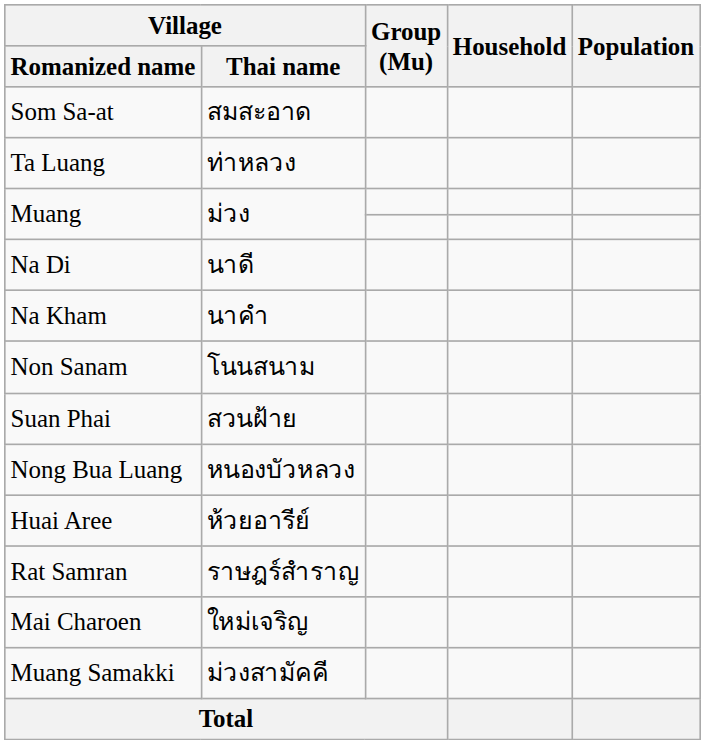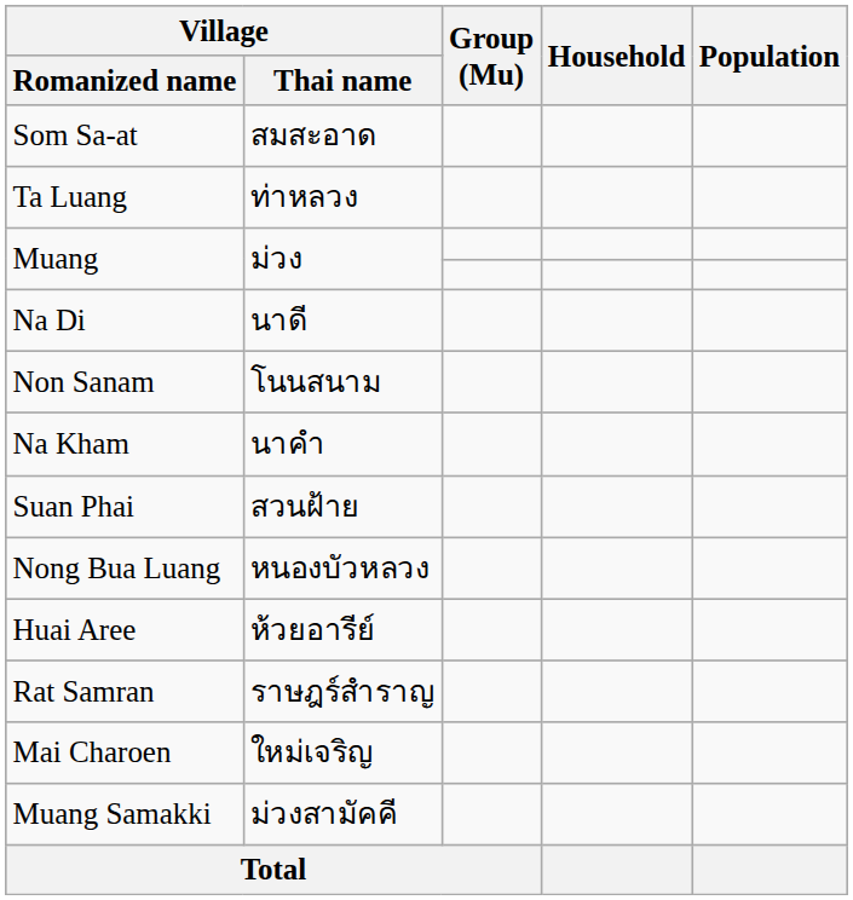 <table class="wikitable" style="font-size: 95%";>
 <tr>
 <th colspan=2>Village</th>
 <th rowspan=2>Group<br>(Mu)</th>
 <th rowspan=2>Household</th>
 <th rowspan=2>Population</th>
 </tr>
 <tr>
 <th>Romanized name</th>
 <th>Thai name</th>
 </tr>
 <tr>
 <td>Som Sa-at</td>
 <td>สมสะอาด</td>
 <td></td>
 <td></td>
 <td></td>
 </tr>
 <tr>
 <td>Ta Luang</td>
 <td>ท่าหลวง</td>
 <td></td>
 <td></td>
 <td></td>
 </tr>
 <tr>
 <td rowspan=2>Muang</td>
 <td rowspan=2>ม่วง</td>
 <td></td>
 <td></td>
 <td></td>
 </tr>
 <tr>
 <td></td>
 <td></td>
 <td></td>
 </tr>
 <tr>
 <td>Na Di</td>
 <td>นาดี</td>
 <td></td>
 <td></td>
 <td></td>
 </tr>
 <tr>
-<td>Na Kham</td>
-<td>นาคำ</td>
+<td>Non Sanam</td>
+<td>โนนสนาม</td>
 <td></td>
 <td></td>
 <td></td>
 </tr>
 <tr>
-<td>Non Sanam</td>
-<td>โนนสนาม</td>
+<td>Na Kham</td>
+<td>นาคำ</td>
 <td></td>
 <td></td>
 <td></td>
 </tr>
 <tr>
 <td>Suan Phai</td>
 <td>สวนฝ้าย</td>
 <td></td>
 <td></td>
 <td></td>
 </tr>
 <tr>
 <td>Nong Bua Luang</td>
 <td>หนองบัวหลวง</td>
 <td></td>
 <td></td>
 <td></td>
 </tr>
 <tr>
 <td>Huai Aree</td>
 <td>ห้วยอารีย์</td>
 <td></td>
 <td></td>
 <td></td>
 </tr>
 <tr>
 <td>Rat Samran</td>
 <td>ราษฎร์สำราญ</td>
 <td></td>
 <td></td>
 <td></td>
 </tr>
 <tr>
 <td>Mai Charoen</td>
 <td>ใหม่เจริญ</td>
 <td></td>
 <td></td>
 <td></td>
 </tr>
 <tr>
 <td>Muang Samakki</td>
 <td>ม่วงสามัคคี</td>
 <td></td>
 <td></td>
 <td></td>
 </tr>
 <tr>
 <th colspan=3>Total</th>
 <th></th>
 <th></th>
 </tr>
 </table>
